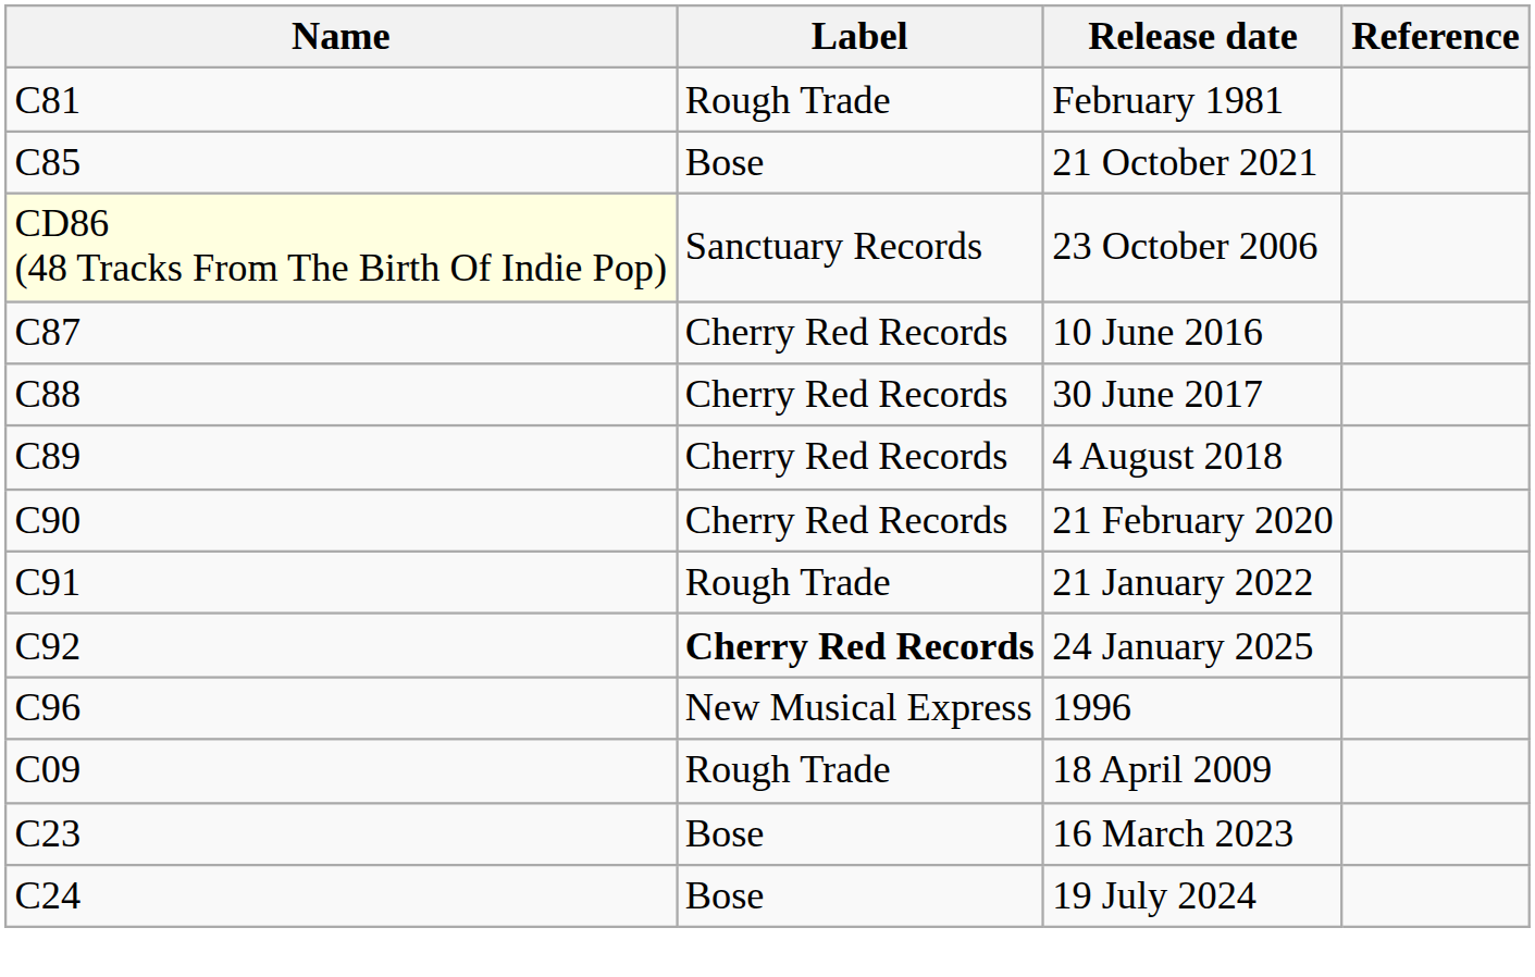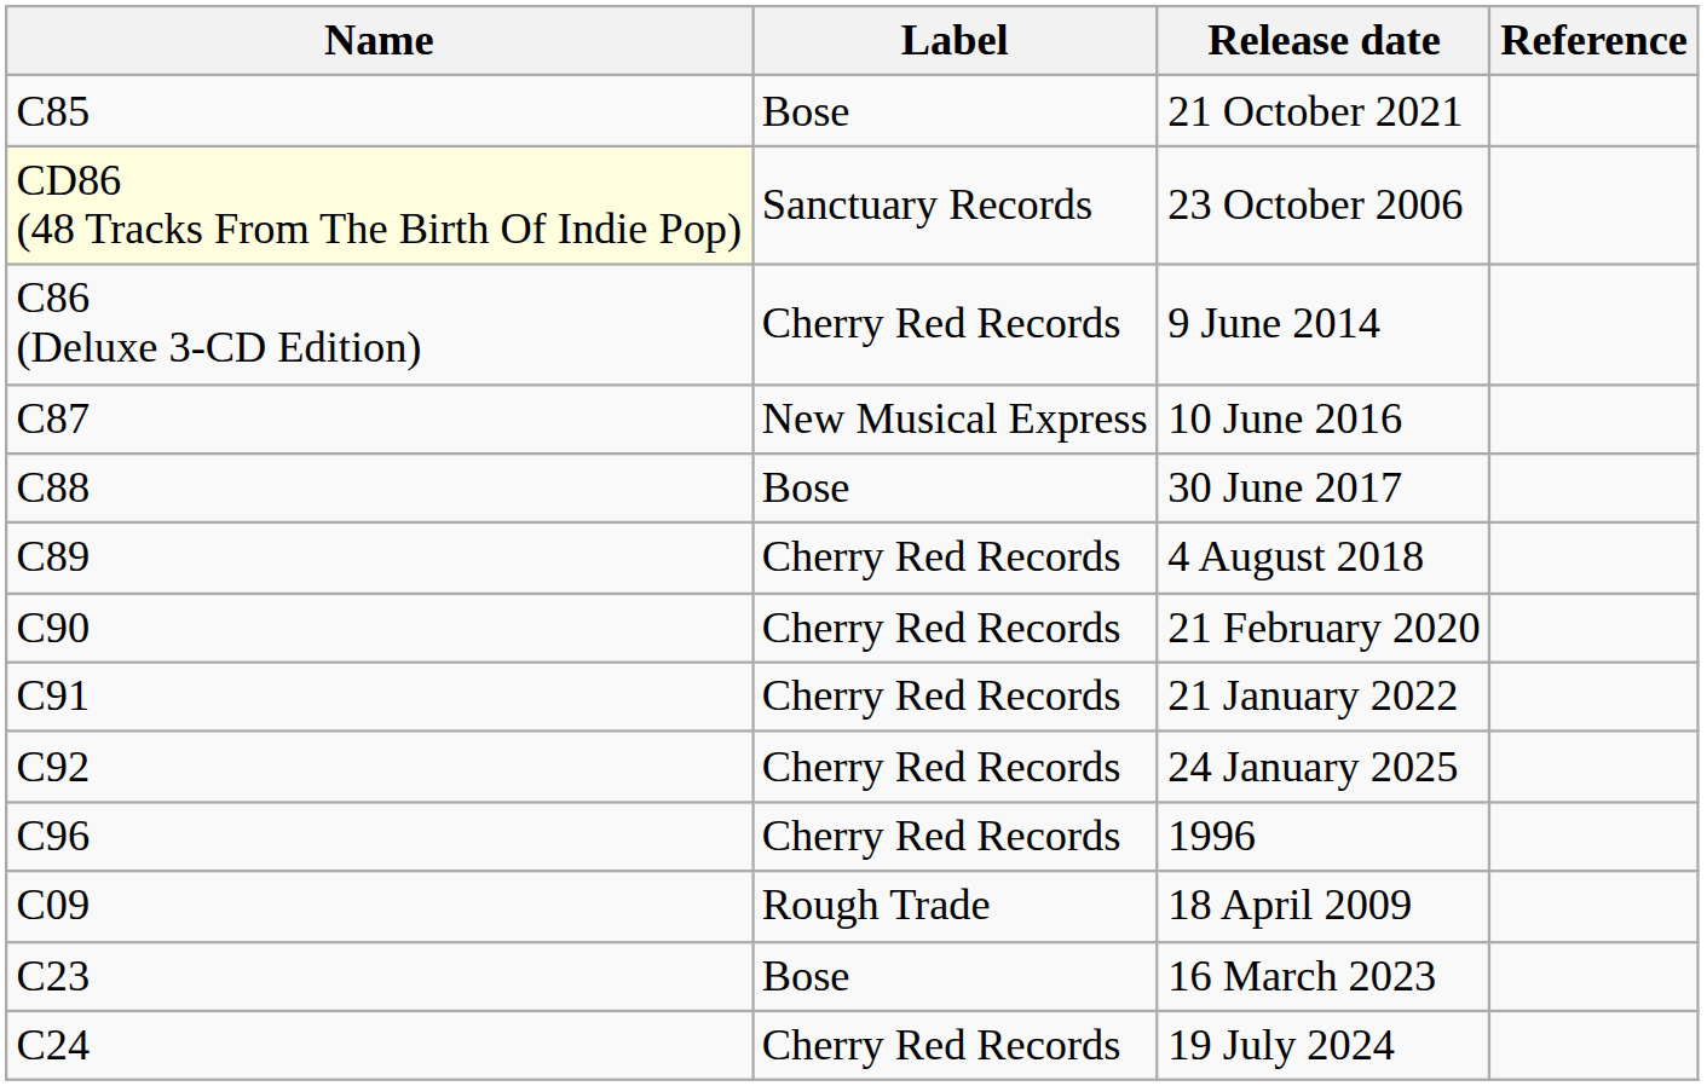 <table class="wikitable">
 <tr>
 <th>Name</th>
 <th>Label</th>
 <th>Release date</th>
 <th>Reference</th>
-</tr>
-<tr>
-<td>C81</td>
-<td>Rough Trade</td>
-<td>February 1981</td>
-<td></td>
 </tr>
 <tr>
 <td>C85</td>
 <td>Bose</td>
 <td>21 October 2021</td>
 <td></td>
 </tr>
 <tr>
 <td style="background: lightyellow;">CD86<br>(48 Tracks From The Birth Of Indie Pop)</td>
 <td>Sanctuary Records</td>
 <td>23 October 2006</td>
 <td></td>
 </tr>
 <tr>
+<td>C86<br>(Deluxe 3-CD Edition)</td>
+<td>Cherry Red Records</td>
+<td>9 June 2014</td>
+<td></td>
+</tr>
+<tr>
 <td>C87</td>
-<td>Cherry Red Records</td>
+<td>New Musical Express</td>
 <td>10 June 2016</td>
 <td></td>
 </tr>
 <tr>
 <td>C88</td>
-<td>Cherry Red Records</td>
+<td>Bose</td>
 <td>30 June 2017</td>
 <td></td>
 </tr>
 <tr>
 <td>C89</td>
 <td>Cherry Red Records</td>
 <td>4 August 2018</td>
 <td></td>
 </tr>
 <tr>
 <td>C90</td>
 <td>Cherry Red Records</td>
 <td>21 February 2020</td>
 <td></td>
 </tr>
 <tr>
 <td>C91</td>
-<td>Rough Trade</td>
+<td>Cherry Red Records</td>
 <td>21 January 2022</td>
 <td></td>
 </tr>
 <tr>
 <td>C92</td>
-<td><strong>Cherry Red Records</strong></td>
+<td>Cherry Red Records</td>
 <td>24 January 2025</td>
 <td></td>
 </tr>
 <tr>
 <td>C96</td>
-<td>New Musical Express</td>
+<td>Cherry Red Records</td>
 <td>1996</td>
 <td></td>
 </tr>
 <tr>
 <td>C09</td>
 <td>Rough Trade</td>
 <td>18 April 2009</td>
 <td></td>
 </tr>
 <tr>
 <td>C23</td>
 <td>Bose</td>
 <td>16 March 2023</td>
 <td></td>
 </tr>
 <tr>
 <td>C24</td>
-<td>Bose</td>
+<td>Cherry Red Records</td>
 <td>19 July 2024</td>
 <td></td>
 </tr>
 </table>
